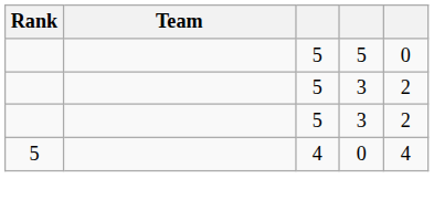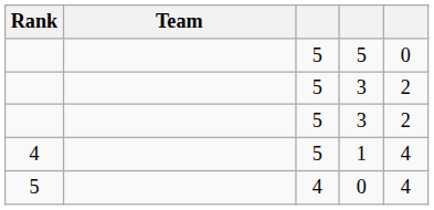 <table class="wikitable" style="text-align:center; font-size:90%;">
 <tr>
 <th width=35>Rank</th>
 <th width=160>Team</th>
 <th width=25></th>
 <th width=25></th>
 <th width=25></th>
 </tr>
 <tr>
 <td></td>
 <td align="left"></td>
 <td>5</td>
 <td>5</td>
 <td>0</td>
 </tr>
 <tr>
 <td></td>
 <td align="left"></td>
 <td>5</td>
 <td>3</td>
 <td>2</td>
 </tr>
 <tr>
 <td></td>
 <td align="left"></td>
 <td>5</td>
 <td>3</td>
 <td>2</td>
 </tr>
 <tr>
+<td>4</td>
+<td align="left"></td>
+<td>5</td>
+<td>1</td>
+<td>4</td>
+</tr>
+<tr>
 <td>5</td>
 <td align="left"></td>
 <td>4</td>
 <td>0</td>
 <td>4</td>
 </tr>
 </table>
